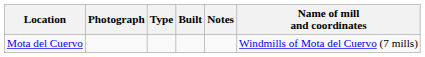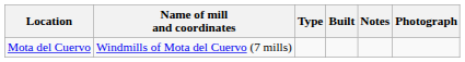 <table class="wikitable">
 <tr>
 <th>Location</th>
-<th>Photograph</th>
+<th>Name of mill<br>and coordinates</th>
 <th>Type</th>
 <th>Built</th>
 <th>Notes</th>
-<th>Name of mill<br>and coordinates</th>
+<th>Photograph</th>
 </tr>
 <tr>
 <td><a href='#'>Mota del Cuervo</a></td>
+<td><a href='#'>Windmills of Mota del Cuervo</a> (7 mills)</td>
 <td></td>
 <td></td>
 <td></td>
 <td></td>
-<td><a href='#'>Windmills of Mota del Cuervo</a> (7 mills)</td>
 </tr>
 </table>
